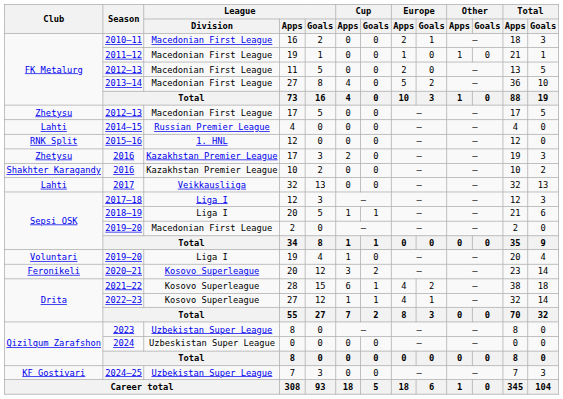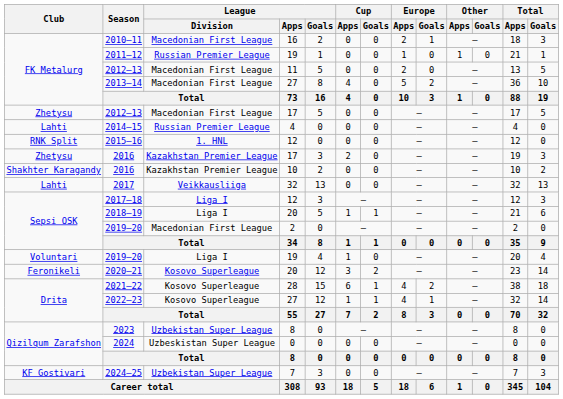 <table class="wikitable" style="font-size:92%;text-align: center;">
 <tr>
 <th rowspan="2">Club</th>
 <th rowspan="2">Season</th>
 <th colspan="3">League</th>
 <th colspan="2">Cup</th>
 <th colspan="2">Europe</th>
 <th colspan="2">Other</th>
 <th colspan="2">Total</th>
 </tr>
 <tr>
 <th>Division</th>
 <th>Apps</th>
 <th>Goals</th>
 <th>Apps</th>
 <th>Goals</th>
 <th>Apps</th>
 <th>Goals</th>
 <th>Apps</th>
 <th>Goals</th>
 <th>Apps</th>
 <th>Goals</th>
 </tr>
 <tr>
 <td rowspan="5" valign="center"><a href='#'>FK Metalurg</a></td>
 <td><a href='#'>2010–11</a></td>
 <td><a href='#'>Macedonian First League</a></td>
 <td>16</td>
 <td>2</td>
 <td>0</td>
 <td>0</td>
 <td>2</td>
 <td>1</td>
 <td colspan="2">–</td>
 <td>18</td>
 <td>3</td>
 </tr>
 <tr>
 <td><a href='#'>2011–12</a></td>
-<td>Macedonian First League</td>
+<td><a href='#'>Russian Premier League</a></td>
 <td>19</td>
 <td>1</td>
 <td>0</td>
 <td>0</td>
 <td>1</td>
 <td>0</td>
 <td>1</td>
 <td>0</td>
 <td>21</td>
 <td>1</td>
 </tr>
 <tr>
 <td><a href='#'>2012–13</a></td>
 <td>Macedonian First League</td>
 <td>11</td>
 <td>5</td>
 <td>0</td>
 <td>0</td>
 <td>2</td>
 <td>0</td>
 <td colspan="2">–</td>
 <td>13</td>
 <td>5</td>
 </tr>
 <tr>
 <td><a href='#'>2013–14</a></td>
 <td>Macedonian First League</td>
 <td>27</td>
 <td>8</td>
 <td>4</td>
 <td>0</td>
 <td>5</td>
 <td>2</td>
 <td colspan="2">–</td>
 <td>36</td>
 <td>10</td>
 </tr>
 <tr>
 <th colspan="2">Total</th>
 <th>73</th>
 <th>16</th>
 <th>4</th>
 <th>0</th>
 <th>10</th>
 <th>3</th>
 <th>1</th>
 <th>0</th>
 <th>88</th>
 <th>19</th>
 </tr>
 <tr>
 <td valign="center"><a href='#'>Zhetysu</a></td>
 <td><a href='#'>2012–13</a></td>
 <td>Macedonian First League</td>
 <td>17</td>
 <td>5</td>
 <td>0</td>
 <td>0</td>
 <td colspan="2">–</td>
 <td colspan="2">–</td>
 <td>17</td>
 <td>5</td>
 </tr>
 <tr>
 <td valign="center"><a href='#'>Lahti</a></td>
 <td><a href='#'>2014–15</a></td>
 <td><a href='#'>Russian Premier League</a></td>
 <td>4</td>
 <td>0</td>
 <td>0</td>
 <td>0</td>
 <td colspan="2">–</td>
 <td colspan="2">–</td>
 <td>4</td>
 <td>0</td>
 </tr>
 <tr>
 <td valign="center"><a href='#'>RNK Split</a></td>
 <td><a href='#'>2015–16</a></td>
 <td><a href='#'>1. HNL</a></td>
 <td>12</td>
 <td>0</td>
 <td>0</td>
 <td>0</td>
 <td colspan="2">–</td>
 <td colspan="2">–</td>
 <td>12</td>
 <td>0</td>
 </tr>
 <tr>
 <td valign="center"><a href='#'>Zhetysu</a></td>
 <td><a href='#'>2016</a></td>
 <td><a href='#'>Kazakhstan Premier League</a></td>
 <td>17</td>
 <td>3</td>
 <td>2</td>
 <td>0</td>
 <td colspan="2">–</td>
 <td colspan="2">–</td>
 <td>19</td>
 <td>3</td>
 </tr>
 <tr>
 <td valign="center"><a href='#'>Shakhter Karagandy</a></td>
 <td><a href='#'>2016</a></td>
 <td>Kazakhstan Premier League</td>
 <td>10</td>
 <td>2</td>
 <td>0</td>
 <td>0</td>
 <td colspan="2">–</td>
 <td colspan="2">–</td>
 <td>10</td>
 <td>2</td>
 </tr>
 <tr>
 <td valign="center"><a href='#'>Lahti</a></td>
 <td><a href='#'>2017</a></td>
 <td><a href='#'>Veikkausliiga</a></td>
 <td>32</td>
 <td>13</td>
 <td>0</td>
 <td>0</td>
 <td colspan="2">–</td>
 <td colspan="2">–</td>
 <td>32</td>
 <td>13</td>
 </tr>
 <tr>
 <td rowspan=4><a href='#'>Sepsi OSK</a></td>
 <td><a href='#'>2017–18</a></td>
 <td><a href='#'>Liga I</a></td>
 <td>12</td>
 <td>3</td>
 <td colspan=2>–</td>
 <td colspan=2>–</td>
 <td colspan=2>–</td>
 <td>12</td>
 <td>3</td>
 </tr>
 <tr>
 <td><a href='#'>2018–19</a></td>
 <td>Liga I</td>
 <td>20</td>
 <td>5</td>
 <td>1</td>
 <td>1</td>
 <td colspan=2>–</td>
 <td colspan=2>–</td>
 <td>21</td>
 <td>6</td>
 </tr>
 <tr>
 <td><a href='#'>2019–20</a></td>
 <td>Macedonian First League</td>
 <td>2</td>
 <td>0</td>
 <td colspan=2>–</td>
 <td colspan=2>–</td>
 <td colspan=2>–</td>
 <td>2</td>
 <td>0</td>
 </tr>
 <tr>
 <th colspan=2>Total</th>
 <th>34</th>
 <th>8</th>
 <th>1</th>
 <th>1</th>
 <th>0</th>
 <th>0</th>
 <th>0</th>
 <th>0</th>
 <th>35</th>
 <th>9</th>
 </tr>
 <tr>
 <td><a href='#'>Voluntari</a></td>
 <td><a href='#'>2019–20</a></td>
 <td>Liga I</td>
 <td>19</td>
 <td>4</td>
 <td>1</td>
 <td>0</td>
 <td colspan=2>–</td>
 <td colspan=2>–</td>
 <td>20</td>
 <td>4</td>
 </tr>
 <tr>
 <td><a href='#'>Feronikeli</a></td>
 <td><a href='#'>2020–21</a></td>
 <td><a href='#'>Kosovo Superleague</a></td>
 <td>20</td>
 <td>12</td>
 <td>3</td>
 <td>2</td>
 <td colspan=2>–</td>
 <td colspan=2>–</td>
 <td>23</td>
 <td>14</td>
 </tr>
 <tr>
 <td rowspan=3><a href='#'>Drita</a></td>
 <td><a href='#'>2021–22</a></td>
 <td>Kosovo Superleague</td>
 <td>28</td>
 <td>15</td>
 <td>6</td>
 <td>1</td>
 <td>4</td>
 <td>2</td>
 <td colspan=2>–</td>
 <td>38</td>
 <td>18</td>
 </tr>
 <tr>
 <td><a href='#'>2022–23</a></td>
 <td>Kosovo Superleague</td>
 <td>27</td>
 <td>12</td>
 <td>1</td>
 <td>1</td>
 <td>4</td>
 <td>1</td>
 <td colspan=2>–</td>
 <td>32</td>
 <td>14</td>
 </tr>
 <tr>
 <th colspan=2>Total</th>
 <th>55</th>
 <th>27</th>
 <th>7</th>
 <th>2</th>
 <th>8</th>
 <th>3</th>
 <th>0</th>
 <th>0</th>
 <th>70</th>
 <th>32</th>
 </tr>
 <tr>
 <td rowspan=3><a href='#'>Qizilqum Zarafshon</a></td>
 <td><a href='#'>2023</a></td>
 <td><a href='#'>Uzbekistan Super League</a></td>
 <td>8</td>
 <td>0</td>
 <td colspan=2>–</td>
 <td colspan=2>–</td>
 <td colspan=2>–</td>
 <td>8</td>
 <td>0</td>
 </tr>
 <tr>
 <td><a href='#'>2024</a></td>
 <td>Uzbeskistan Super League</td>
 <td>0</td>
 <td>0</td>
 <td>0</td>
 <td>0</td>
 <td colspan=2>–</td>
 <td colspan=2>–</td>
 <td>0</td>
 <td>0</td>
 </tr>
 <tr>
 <th colspan=2>Total</th>
 <th>8</th>
 <th>0</th>
 <th>0</th>
 <th>0</th>
 <th>0</th>
 <th>0</th>
 <th>0</th>
 <th>0</th>
 <th>8</th>
 <th>0</th>
 </tr>
 <tr>
 <td><a href='#'>KF Gostivari</a></td>
 <td><a href='#'>2024–25</a></td>
 <td><a href='#'>Uzbekistan Super League</a></td>
 <td>7</td>
 <td>3</td>
 <td>0</td>
 <td>0</td>
 <td colspan=2>–</td>
 <td colspan=2>–</td>
 <td>7</td>
 <td>3</td>
 </tr>
 <tr>
 <th colspan="3">Career total</th>
 <th>308</th>
 <th>93</th>
 <th>18</th>
 <th>5</th>
 <th>18</th>
 <th>6</th>
 <th>1</th>
 <th>0</th>
 <th>345</th>
 <th>104</th>
 </tr>
 </table>
